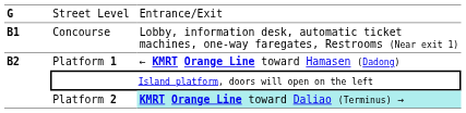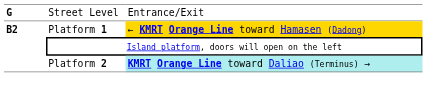 <table table border=0 cellspacing=0 cellpadding=3>
 <tr>
 <td style="border-bottom:solid 1px gray;border-top:solid 1px gray;" width=50 valign=top><strong>G</strong></td>
 <td style="border-top:solid 1px gray;border-bottom:solid 1px gray;" width=100 valign=top>Street Level</td>
 <td style="border-top:solid 1px gray;border-bottom:solid 1px gray;" width=390 valign=top>Entrance/Exit</td>
 </tr>
 <tr>
-<td style="border-bottom:solid 1px gray;" valign=top><strong>B1</strong></td>
-<td style="border-bottom:solid 1px gray;" valign=top>Concourse</td>
-<td style="border-bottom:solid 1px gray;" width=390>Lobby, information desk, automatic ticket machines, one-way faregates, Restrooms <small>(Near exit 1)</small></td>
-</tr>
-<tr>
 <td style="border-bottom:solid 1px gray;" rowspan=3 valign=top><strong>B2</strong></td>
 <td>Platform <span><strong>1</strong></span></td>
-<td>← <a href='#'><span><strong>KMRT</strong></span></a> <a href='#'><span><strong>Orange Line</strong></span></a> toward <a href='#'>Hamasen</a> <small>(<a href='#'>Dadong</a>)</small></td>
+<td style="background: gold;">← <a href='#'><span><strong>KMRT</strong></span></a> <a href='#'><span><strong>Orange Line</strong></span></a> toward <a href='#'>Hamasen</a> <small>(<a href='#'>Dadong</a>)</small></td>
 </tr>
 <tr>
 <td style="border-top:solid 2px black;border-right:solid 2px black;border-left:solid 2px black;border-bottom:solid 2px black;text-align:center;" colspan=2><small><a href='#'>Island platform</a>, doors will open on the left</small></td>
 </tr>
 <tr>
 <td style="border-bottom:solid 1px gray;">Platform <span><strong>2</strong></span></td>
 <td style="background: paleturquoise; border-bottom:solid 1px gray;"> <a href='#'><span><strong>KMRT</strong></span></a> <a href='#'><span><strong>Orange Line</strong></span></a> toward <a href='#'>Daliao</a> <small>(Terminus)</small> →</td>
 </tr>
 </table>
